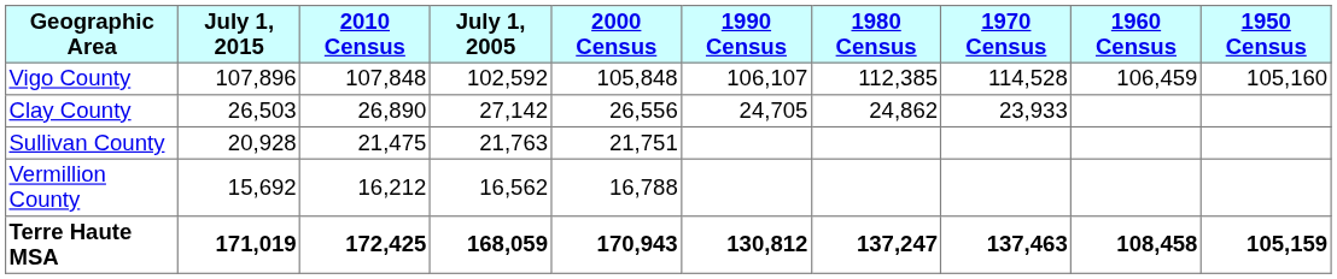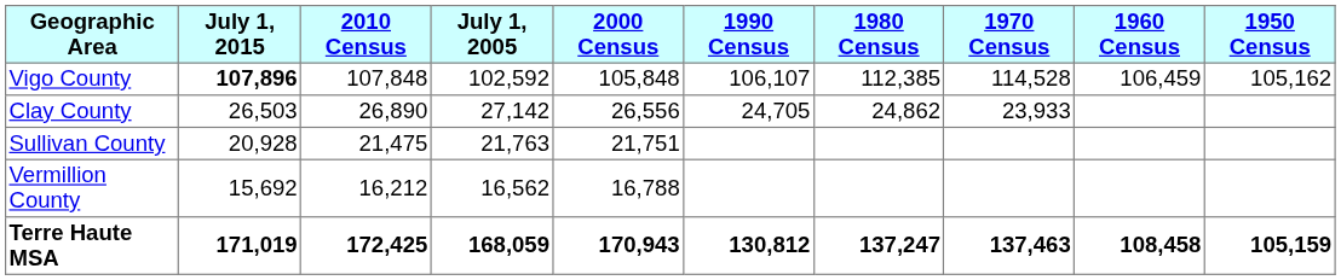 <table style="width:75%" frame="box" rules="all" cellpadding="2">
 <tr style="background-color:#CCFFFF;text-align:center;">
 <th>Geographic Area</th>
 <th>July 1, 2015</th>
 <th><a href='#'>2010 Census</a></th>
 <th>July 1, 2005</th>
 <th><a href='#'>2000 Census</a></th>
 <th><a href='#'>1990 Census</a></th>
 <th><a href='#'>1980 Census</a></th>
 <th><a href='#'>1970 Census</a></th>
 <th><a href='#'>1960 Census</a></th>
 <th><a href='#'>1950 Census</a></th>
 </tr>
 <tr>
 <td><a href='#'>Vigo County</a></td>
-<td align=right>107,896</td>
+<td align=right><strong>107,896</strong></td>
 <td align=right>107,848</td>
 <td align=right>102,592</td>
 <td align=right>105,848</td>
 <td align=right>106,107</td>
 <td align=right>112,385</td>
 <td align=right>114,528</td>
 <td align=right>106,459</td>
-<td align=right>105,160</td>
+<td align=right>105,162</td>
 </tr>
 <tr>
 <td><a href='#'>Clay County</a></td>
 <td align=right>26,503</td>
 <td align=right>26,890</td>
 <td align=right>27,142</td>
 <td align=right>26,556</td>
 <td align=right>24,705</td>
 <td align=right>24,862</td>
 <td align=right>23,933</td>
 <td align=right> </td>
 <td align=right> </td>
 </tr>
 <tr>
 <td><a href='#'>Sullivan County</a></td>
 <td align=right>20,928</td>
 <td align=right>21,475</td>
 <td align=right>21,763</td>
 <td align=right>21,751</td>
 <td align=right> </td>
 <td align=right> </td>
 <td align=right> </td>
 <td align=right> </td>
 <td align=right> </td>
 </tr>
 <tr>
 <td><a href='#'>Vermillion County</a></td>
 <td align=right>15,692</td>
 <td align=right>16,212</td>
 <td align=right>16,562</td>
 <td align=right>16,788</td>
 <td align=right> </td>
 <td align=right> </td>
 <td align=right> </td>
 <td align=right> </td>
 <td align=right> </td>
 </tr>
 <tr>
 <td><strong>Terre Haute MSA</strong></td>
 <td align=right><strong>171,019</strong></td>
 <td align=right><strong>172,425</strong></td>
 <td align=right><strong>168,059</strong></td>
 <td align=right><strong>170,943</strong></td>
 <td align=right><strong>130,812</strong></td>
 <td align=right><strong>137,247</strong></td>
 <td align=right><strong>137,463</strong></td>
 <td align=right><strong>108,458</strong></td>
 <td align=right><strong>105,159</strong></td>
 </tr>
 </table>
